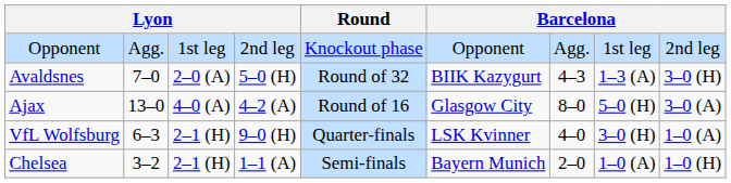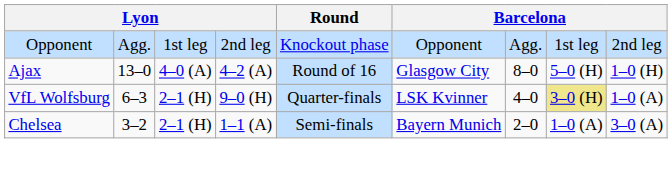 <table class="wikitable" style="text-align:center">
 <tr>
 <th colspan="4"> <a href='#'>Lyon</a></th>
 <th>Round</th>
 <th colspan="4"> <a href='#'>Barcelona</a></th>
 </tr>
 <tr style="background:#C1E0FF">
 <td>Opponent</td>
 <td>Agg.</td>
 <td>1st leg</td>
 <td>2nd leg</td>
 <td><a href='#'>Knockout phase</a></td>
 <td>Opponent</td>
 <td>Agg.</td>
 <td>1st leg</td>
 <td>2nd leg</td>
 </tr>
 <tr>
-<td style="text-align:left"> <a href='#'>Avaldsnes</a></td>
-<td>7–0</td>
-<td><a href='#'>2–0</a> (A)</td>
-<td><a href='#'>5–0</a> (H)</td>
-<td style="background:#C1E0FF">Round of 32</td>
-<td style="text-align:left"> <a href='#'>BIIK Kazygurt</a></td>
-<td>4–3</td>
-<td><a href='#'>1–3</a> (A)</td>
-<td><a href='#'>3–0</a> (H)</td>
-</tr>
-<tr>
 <td style="text-align:left"> <a href='#'>Ajax</a></td>
 <td>13–0</td>
 <td><a href='#'>4–0</a> (A)</td>
 <td><a href='#'>4–2</a> (A)</td>
 <td style="background:#C1E0FF">Round of 16</td>
 <td style="text-align:left"> <a href='#'>Glasgow City</a></td>
 <td>8–0</td>
 <td><a href='#'>5–0</a> (H)</td>
-<td><a href='#'>3–0</a> (A)</td>
+<td><a href='#'>1–0</a> (H)</td>
 </tr>
 <tr>
 <td style="text-align:left"> <a href='#'>VfL Wolfsburg</a></td>
 <td>6–3</td>
 <td><a href='#'>2–1</a> (H)</td>
 <td><a href='#'>9–0</a> (H)</td>
 <td style="background:#C1E0FF">Quarter-finals</td>
 <td style="text-align:left"> <a href='#'>LSK Kvinner</a></td>
 <td>4–0</td>
-<td><a href='#'>3–0</a> (H)</td>
+<td style="background: khaki;"><a href='#'>3–0</a> (H)</td>
 <td><a href='#'>1–0</a> (A)</td>
 </tr>
 <tr>
 <td style="text-align:left"> <a href='#'>Chelsea</a></td>
 <td>3–2</td>
 <td><a href='#'>2–1</a> (H)</td>
 <td><a href='#'>1–1</a> (A)</td>
 <td style="background:#C1E0FF">Semi-finals</td>
 <td style="text-align:left"> <a href='#'>Bayern Munich</a></td>
 <td>2–0</td>
 <td><a href='#'>1–0</a> (A)</td>
-<td><a href='#'>1–0</a> (H)</td>
+<td><a href='#'>3–0</a> (A)</td>
 </tr>
 </table>
